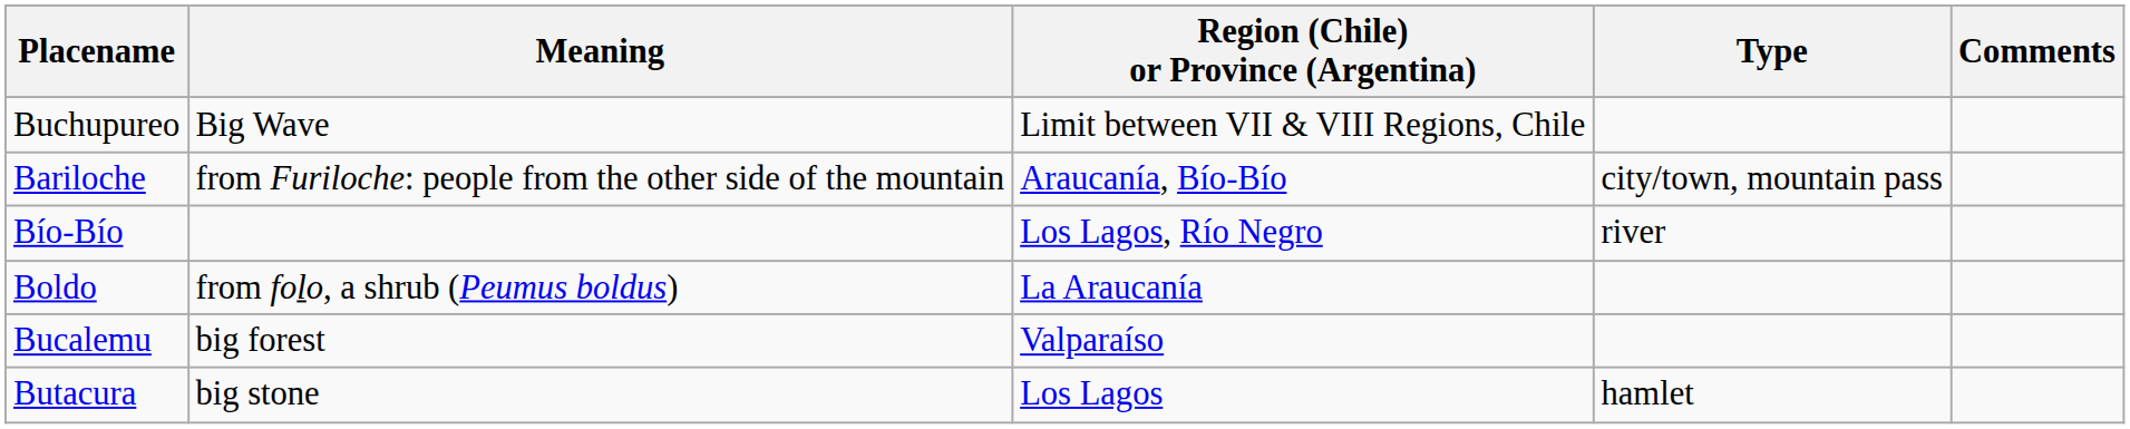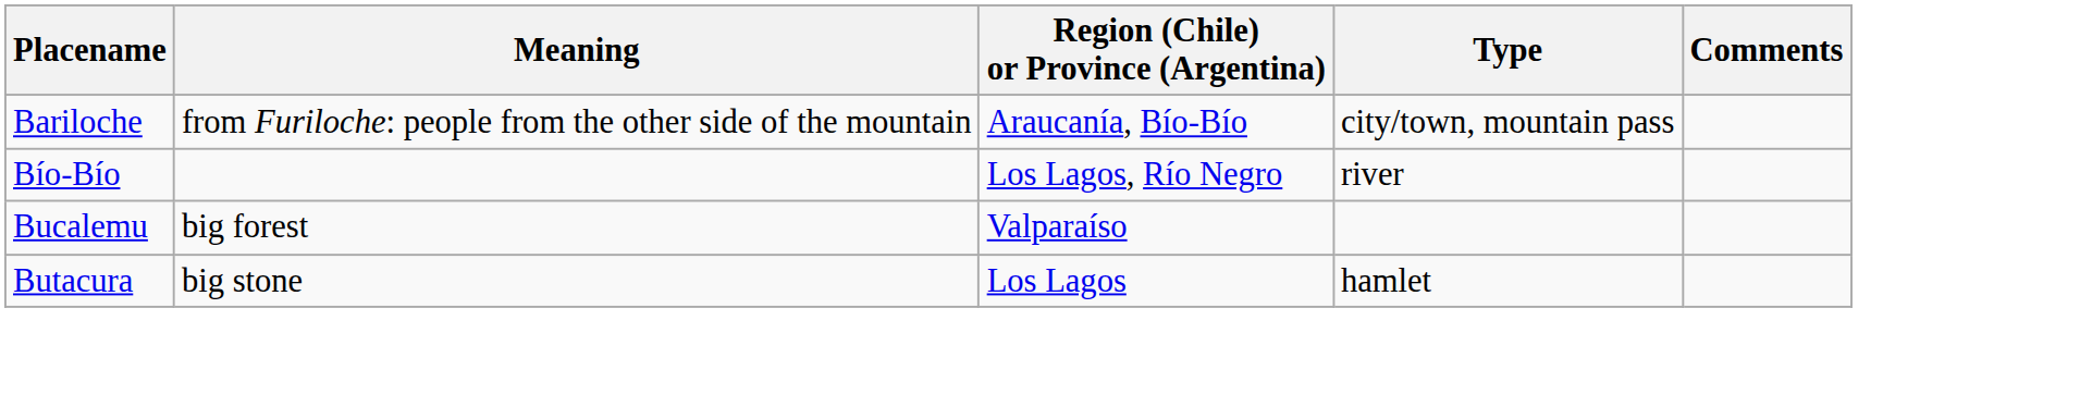 <table align=center class="wikitable">
 <tr>
 <th>Placename</th>
 <th>Meaning</th>
 <th>Region (Chile)<br>or Province (Argentina)</th>
 <th>Type</th>
 <th>Comments</th>
-</tr>
-<tr>
-<td>Buchupureo</td>
-<td>Big Wave</td>
-<td>Limit between VII & VIII Regions, Chile</td>
-<td></td>
-<td></td>
 </tr>
 <tr>
 <td><a href='#'>Bariloche</a></td>
 <td>from <em>Furiloche</em>: people from the other side of the mountain</td>
 <td><a href='#'>Araucanía</a>, <a href='#'>Bío-Bío</a></td>
 <td>city/town, mountain pass</td>
 <td></td>
 </tr>
 <tr>
 <td><a href='#'>Bío-Bío</a></td>
 <td></td>
 <td><a href='#'>Los Lagos</a>, <a href='#'>Río Negro</a></td>
 <td>river</td>
-<td></td>
-</tr>
-<tr>
-<td><a href='#'>Boldo</a></td>
-<td>from <em>fo<u>l</u>o</em>, a shrub (<em><a href='#'>Peumus boldus</a></em>)</td>
-<td><a href='#'>La Araucanía</a></td>
-<td></td>
 <td></td>
 </tr>
 <tr>
 <td><a href='#'>Bucalemu</a></td>
 <td>big forest</td>
 <td><a href='#'>Valparaíso</a></td>
 <td></td>
 <td></td>
 </tr>
 <tr>
 <td><a href='#'>Butacura</a></td>
 <td>big stone</td>
 <td><a href='#'>Los Lagos</a></td>
 <td>hamlet</td>
 <td></td>
 </tr>
 </table>
